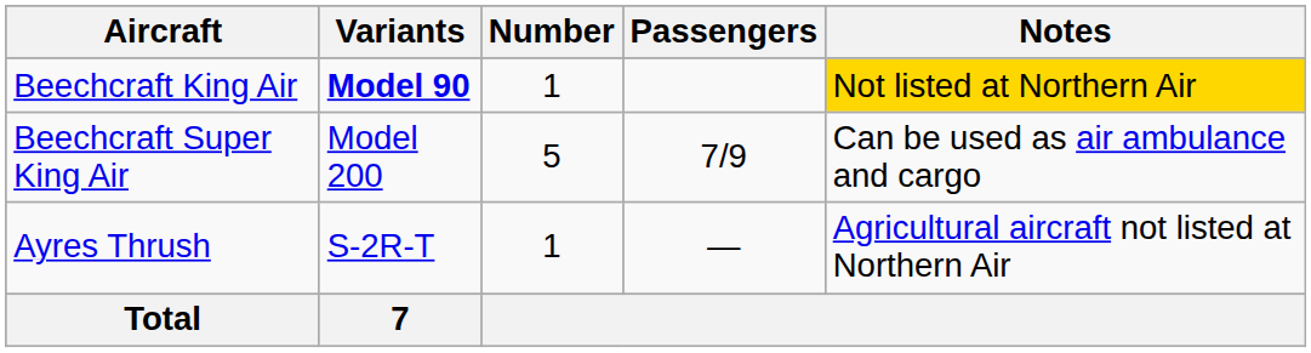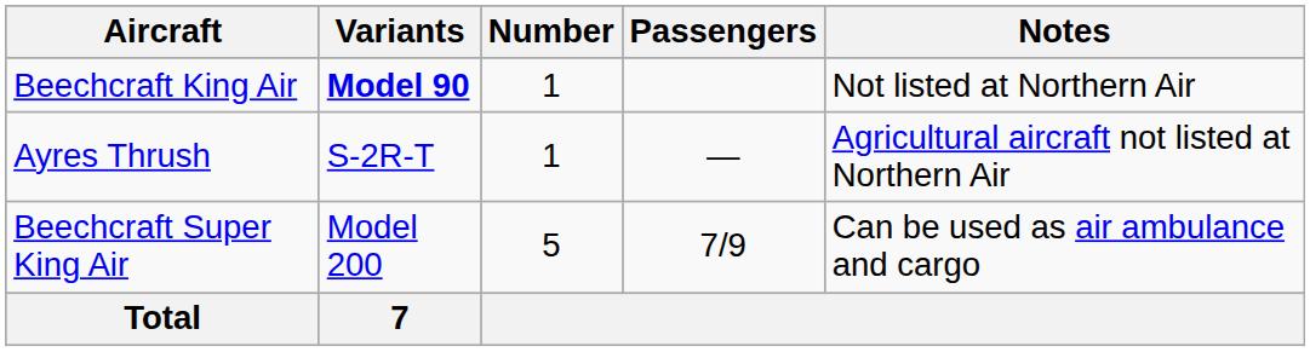 <table class="wikitable" style="margin:auto">
 <tr bgcolor=lightblue>
 <th>Aircraft</th>
 <th>Variants</th>
 <th>Number</th>
 <th>Passengers</th>
 <th>Notes</th>
 </tr>
 <tr>
 <td><a href='#'>Beechcraft King Air</a></td>
 <td><strong><a href='#'>Model 90</a></strong></td>
 <td align=center>1</td>
 <td align=center></td>
-<td style="background: gold;">Not listed at Northern Air</td>
+<td>Not listed at Northern Air</td>
+</tr>
+<tr>
+<td><a href='#'>Ayres Thrush</a></td>
+<td><a href='#'>S-2R-T</a></td>
+<td align=center>1</td>
+<td align=center>—</td>
+<td><a href='#'>Agricultural aircraft</a> not listed at Northern Air</td>
 </tr>
 <tr>
 <td><a href='#'>Beechcraft Super King Air</a></td>
 <td><a href='#'>Model 200</a></td>
 <td align=center>5</td>
 <td align=center>7/9</td>
 <td>Can be used as <a href='#'>air ambulance</a> and cargo</td>
 </tr>
 <tr>
-<td><a href='#'>Ayres Thrush</a></td>
-<td><a href='#'>S-2R-T</a></td>
-<td align=center>1</td>
-<td align=center>—</td>
-<td><a href='#'>Agricultural aircraft</a> not listed at Northern Air</td>
-</tr>
-<tr>
 <th>Total</th>
 <th>7</th>
 <th colspan="3"></th>
 </tr>
 </table>
